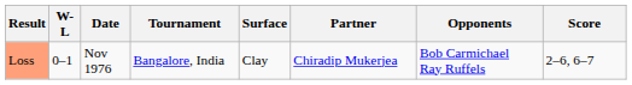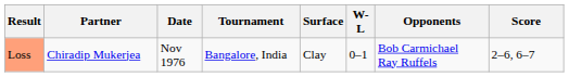 <table class="sortable wikitable">
 <tr>
 <th>Result</th>
-<th style="width:30px" class="unsortable">W-L</th>
+<th style="width:140px">Partner</th>
 <th style="width:50px">Date</th>
 <th style="width:120px">Tournament</th>
 <th style="width:50px">Surface</th>
-<th style="width:140px">Partner</th>
+<th style="width:30px" class="unsortable">W-L</th>
 <th style="width:140px">Opponents</th>
 <th style="width:90px" class="unsortable">Score</th>
 </tr>
 <tr>
 <td style="background:#ffa07a;">Loss</td>
-<td>0–1</td>
+<td> <a href='#'>Chiradip Mukerjea</a></td>
 <td>Nov 1976</td>
 <td><a href='#'>Bangalore</a>, India</td>
 <td>Clay</td>
-<td> <a href='#'>Chiradip Mukerjea</a></td>
+<td>0–1</td>
 <td> <a href='#'>Bob Carmichael</a> <br>  <a href='#'>Ray Ruffels</a></td>
 <td>2–6, 6–7</td>
 </tr>
 </table>
